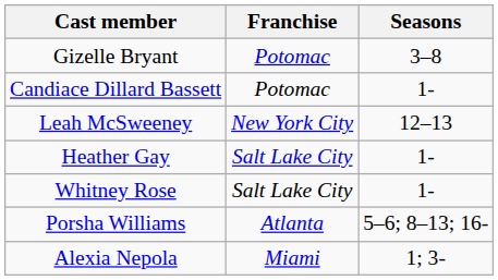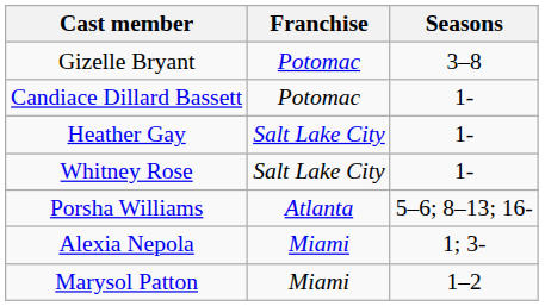 <table class="wikitable sortable" style="text-align:center">
 <tr>
 <th scope="col">Cast member</th>
 <th scope="col">Franchise</th>
 <th scope="col">Seasons</th>
 </tr>
 <tr>
 <td>Gizelle Bryant</td>
 <td><em><a href='#'>Potomac</a></em></td>
 <td>3–8</td>
 </tr>
 <tr>
 <td><a href='#'>Candiace Dillard Bassett</a></td>
 <td><em>Potomac</em></td>
 <td>1-</td>
-</tr>
-<tr>
-<td><a href='#'>Leah McSweeney</a></td>
-<td><em><a href='#'>New York City</a></em></td>
-<td>12–13</td>
 </tr>
 <tr>
 <td><a href='#'>Heather Gay</a></td>
 <td><em><a href='#'>Salt Lake City</a></em></td>
 <td>1-</td>
 </tr>
 <tr>
 <td><a href='#'>Whitney Rose</a></td>
 <td><em>Salt Lake City</em></td>
 <td>1-</td>
 </tr>
 <tr>
 <td><a href='#'>Porsha Williams</a></td>
 <td><em><a href='#'>Atlanta</a></em></td>
 <td>5–6; 8–13; 16-</td>
 </tr>
 <tr>
 <td><a href='#'>Alexia Nepola</a></td>
 <td><em><a href='#'>Miami</a></em></td>
 <td>1; 3-</td>
 </tr>
+<tr>
+<td><a href='#'>Marysol Patton</a></td>
+<td><em>Miami</em></td>
+<td>1–2</td>
+</tr>
 </table>
